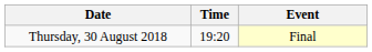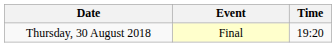 <table class = "wikitable" style="text-align:center;">
 <tr>
 <th width=220>Date</th>
+<th width=150>Event</th>
 <th width=50>Time</th>
-<th width=150>Event</th>
 </tr>
 <tr>
 <td>Thursday, 30 August 2018</td>
+<td bgcolor=ffffcc>Final</td>
 <td>19:20</td>
-<td bgcolor=ffffcc>Final</td>
 </tr>
 </table>
